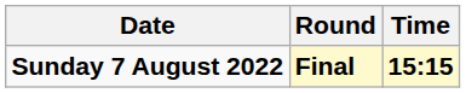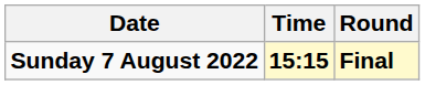 <table class="wikitable">
 <tr>
 <th>Date</th>
+<th>Time</th>
 <th>Round</th>
-<th>Time</th>
 </tr>
 <tr>
 <td><strong>Sunday 7 August 2022</strong></td>
+<td style=background:lemonchiffon><strong>15:15</strong></td>
 <td style=background:lemonchiffon><strong>Final</strong></td>
-<td style=background:lemonchiffon><strong>15:15</strong></td>
 </tr>
 </table>
